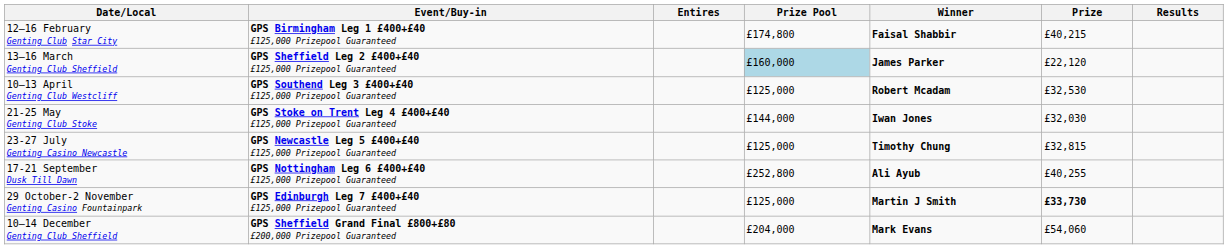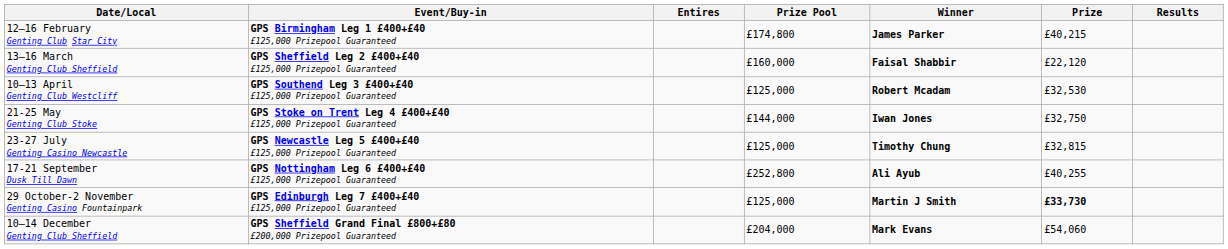 <table class="wikitable" width="100%">
 <tr>
 <th width="20%">Date/Local</th>
 <th !width="15%">Event/Buy-in</th>
 <th !width="10%">Entires</th>
 <th !width="10%">Prize Pool</th>
 <th !width="25%">Winner</th>
 <th !width="10%">Prize</th>
 <th !width="10%">Results</th>
 </tr>
 <tr>
 <td>12–16 February<br><small><em><a href='#'>Genting Club</a> <a href='#'>Star City</a></em></small></td>
 <td> <strong>GPS <a href='#'>Birmingham</a> Leg 1 £400+£40</strong><br><small><em>£125,000 Prizepool Guaranteed</em></small></td>
 <td></td>
 <td>£174,800</td>
-<td> <strong>Faisal Shabbir</strong></td>
+<td> <strong>James Parker</strong></td>
 <td>£40,215</td>
 <td></td>
 </tr>
 <tr>
 <td>13–16 March<br><small><em><a href='#'>Genting Club Sheffield</a></em></small></td>
 <td> <strong>GPS <a href='#'>Sheffield</a> Leg 2 £400+£40</strong><br><small><em>£125,000 Prizepool Guaranteed</em></small></td>
 <td></td>
-<td style="background: lightblue;">£160,000</td>
-<td> <strong>James Parker</strong></td>
+<td>£160,000</td>
+<td> <strong>Faisal Shabbir</strong></td>
 <td>£22,120</td>
 <td></td>
 </tr>
 <tr>
 <td>10–13 April<br><small><em><a href='#'>Genting Club Westcliff</a></em></small></td>
 <td> <strong>GPS <a href='#'>Southend</a> Leg 3 £400+£40</strong><br><small><em>£125,000 Prizepool Guaranteed</em></small></td>
 <td></td>
 <td>£125,000</td>
 <td> <strong>Robert Mcadam</strong></td>
 <td>£32,530</td>
 <td></td>
 </tr>
 <tr>
 <td>21-25 May<br><small><em><a href='#'>Genting Club Stoke</a></em></small></td>
 <td> <strong>GPS <a href='#'>Stoke on Trent</a> Leg 4 £400+£40</strong><br><small><em>£125,000 Prizepool Guaranteed</em></small></td>
 <td></td>
 <td>£144,000</td>
 <td> <strong>Iwan Jones</strong></td>
-<td>£32,030</td>
+<td>£32,750</td>
 <td></td>
 </tr>
 <tr>
 <td>23-27 July<br><small><em><a href='#'>Genting Casino Newcastle</a></em></small></td>
 <td> <strong>GPS <a href='#'>Newcastle</a> Leg 5 £400+£40</strong><br><small><em>£125,000 Prizepool Guaranteed</em></small></td>
 <td></td>
 <td>£125,000</td>
 <td> <strong>Timothy Chung</strong></td>
 <td>£32,815</td>
 <td></td>
 </tr>
 <tr>
 <td>17-21 September<br><small><em><a href='#'>Dusk Till Dawn</a></em></small></td>
 <td> <strong>GPS <a href='#'>Nottingham</a> Leg 6 £400+£40</strong><br><small><em>£125,000 Prizepool Guaranteed</em></small></td>
 <td></td>
 <td>£252,800</td>
 <td> <strong>Ali Ayub</strong></td>
 <td>£40,255</td>
 <td></td>
 </tr>
 <tr>
 <td>29 October-2 November<br><small><em><a href='#'>Genting Casino</a> Fountainpark</em></small></td>
 <td> <strong>GPS <a href='#'>Edinburgh</a> Leg 7 £400+£40</strong><br><small><em>£125,000 Prizepool Guaranteed</em></small></td>
 <td></td>
 <td>£125,000</td>
 <td> <strong>Martin J Smith</strong></td>
 <td><strong>£33,730</strong></td>
 <td></td>
 </tr>
 <tr>
 <td>10–14 December<br><small><em><a href='#'>Genting Club Sheffield</a></em></small></td>
 <td> <strong>GPS <a href='#'>Sheffield</a> Grand Final £800+£80</strong><br><small><em>£200,000 Prizepool Guaranteed</em></small></td>
 <td></td>
 <td>£204,000</td>
 <td> <strong>Mark Evans</strong></td>
 <td>£54,060</td>
 <td></td>
 </tr>
 </table>
